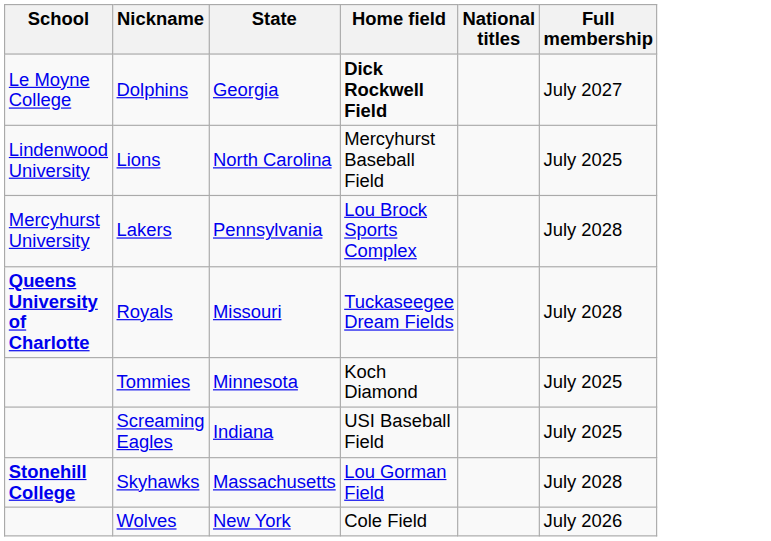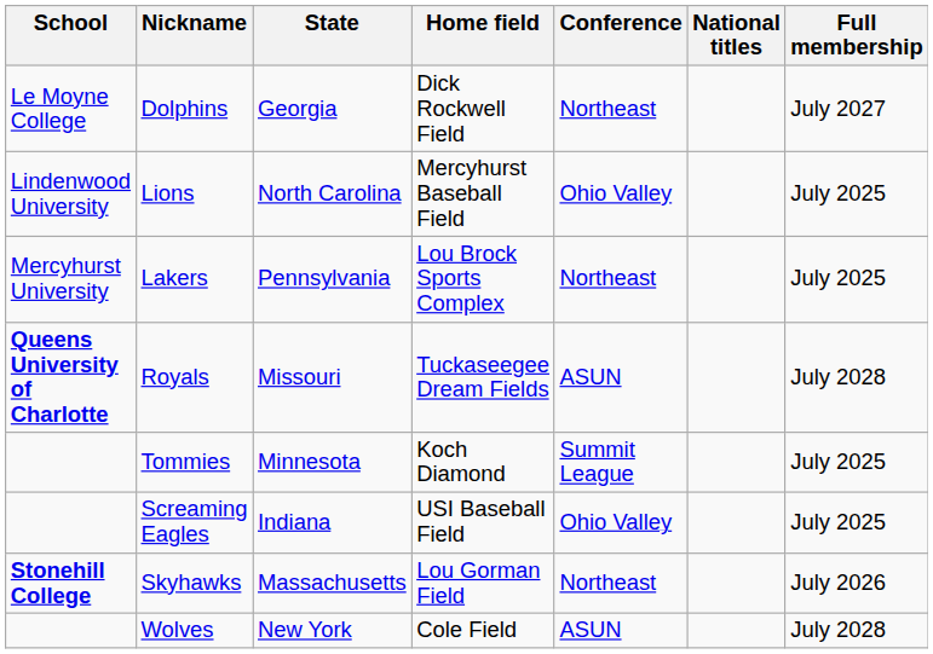 <table class="wikitable sortable" style="width:80%;">
 <tr valign=baseline>
 <th style="width:25%;">School</th>
 <th style="width:10%;">Nickname</th>
 <th style="width:15%;">State</th>
 <th style="width:15%;">Home field</th>
+<th style="width:10%;">Conference</th>
 <th style="width:10%;">National titles</th>
 <th Style="width:10%;">Full membership</th>
 </tr>
 <tr>
 <td scope=row><a href='#'>Le Moyne College</a></td>
 <td><a href='#'>Dolphins</a></td>
 <td><a href='#'>Georgia</a></td>
-<td><strong>Dick Rockwell Field</strong></td>
+<td>Dick Rockwell Field</td>
+<td><a href='#'>Northeast</a></td>
 <td></td>
 <td>July 2027</td>
 </tr>
 <tr>
 <td scope=row><a href='#'>Lindenwood University</a></td>
 <td><a href='#'>Lions</a></td>
 <td><a href='#'>North Carolina</a></td>
 <td>Mercyhurst Baseball Field</td>
+<td><a href='#'>Ohio Valley</a></td>
 <td></td>
 <td>July 2025</td>
 </tr>
 <tr>
 <td scope=row><a href='#'>Mercyhurst University</a></td>
 <td><a href='#'>Lakers</a></td>
 <td><a href='#'>Pennsylvania</a></td>
 <td><a href='#'>Lou Brock Sports Complex</a></td>
+<td><a href='#'>Northeast</a></td>
 <td></td>
-<td>July 2028</td>
+<td>July 2025</td>
 </tr>
 <tr>
 <td scope=row><strong><a href='#'>Queens University of Charlotte</a></strong></td>
 <td><a href='#'>Royals</a></td>
 <td><a href='#'>Missouri</a></td>
 <td><a href='#'>Tuckaseegee Dream Fields</a></td>
+<td><a href='#'>ASUN</a></td>
 <td></td>
 <td>July 2028</td>
 </tr>
 <tr>
 <td scope=row></td>
 <td><a href='#'>Tommies</a></td>
 <td><a href='#'>Minnesota</a></td>
 <td>Koch Diamond</td>
+<td><a href='#'>Summit League</a></td>
 <td></td>
 <td>July 2025</td>
 </tr>
 <tr>
 <td scope=row></td>
 <td><a href='#'>Screaming Eagles</a></td>
 <td><a href='#'>Indiana</a></td>
 <td>USI Baseball Field</td>
+<td><a href='#'>Ohio Valley</a></td>
 <td></td>
 <td>July 2025</td>
 </tr>
 <tr>
 <td scope=row><strong><a href='#'>Stonehill College</a></strong></td>
 <td><a href='#'>Skyhawks</a></td>
 <td><a href='#'>Massachusetts</a></td>
 <td><a href='#'>Lou Gorman Field</a></td>
+<td><a href='#'>Northeast</a></td>
 <td></td>
-<td>July 2028</td>
+<td>July 2026</td>
 </tr>
 <tr>
 <td scope=row></td>
 <td><a href='#'>Wolves</a></td>
 <td><a href='#'>New York</a></td>
 <td>Cole Field</td>
+<td><a href='#'>ASUN</a></td>
 <td></td>
-<td>July 2026</td>
+<td>July 2028</td>
 </tr>
 </table>
